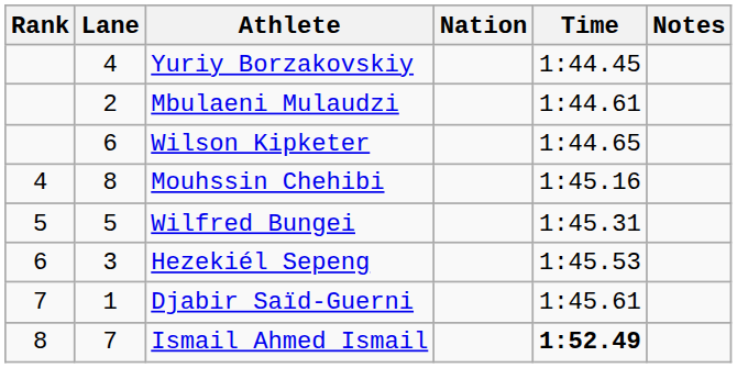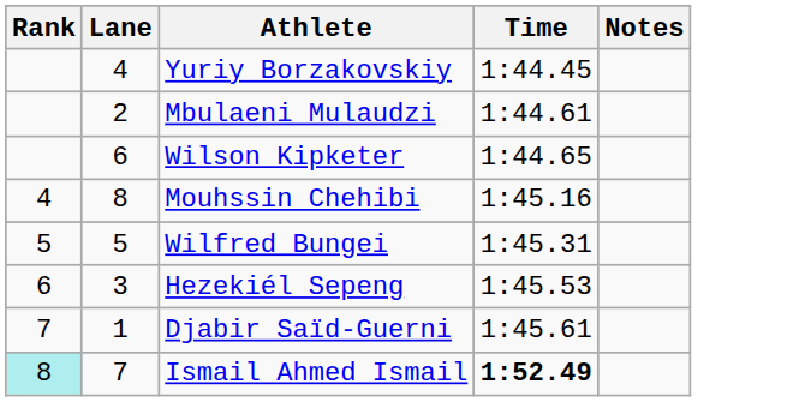 <table class="wikitable sortable" style="text-align:center">
 <tr>
 <th>Rank</th>
 <th>Lane</th>
 <th>Athlete</th>
-<th>Nation</th>
 <th>Time</th>
 <th>Notes</th>
 </tr>
 <tr>
 <td></td>
 <td>4</td>
 <td align=left><a href='#'>Yuriy Borzakovskiy</a></td>
-<td align=left></td>
 <td>1:44.45</td>
 <td></td>
 </tr>
 <tr>
 <td></td>
 <td>2</td>
 <td align=left><a href='#'>Mbulaeni Mulaudzi</a></td>
-<td align=left></td>
 <td>1:44.61</td>
 <td></td>
 </tr>
 <tr>
 <td></td>
 <td>6</td>
 <td align=left><a href='#'>Wilson Kipketer</a></td>
-<td align=left></td>
 <td>1:44.65</td>
 <td></td>
 </tr>
 <tr>
 <td>4</td>
 <td>8</td>
 <td align=left><a href='#'>Mouhssin Chehibi</a></td>
-<td align=left></td>
 <td>1:45.16</td>
 <td></td>
 </tr>
 <tr>
 <td>5</td>
 <td>5</td>
 <td align=left><a href='#'>Wilfred Bungei</a></td>
-<td align=left></td>
 <td>1:45.31</td>
 <td></td>
 </tr>
 <tr>
 <td>6</td>
 <td>3</td>
 <td align=left><a href='#'>Hezekiél Sepeng</a></td>
-<td align=left></td>
 <td>1:45.53</td>
 <td></td>
 </tr>
 <tr>
 <td>7</td>
 <td>1</td>
 <td align=left><a href='#'>Djabir Saïd-Guerni</a></td>
-<td align=left></td>
 <td>1:45.61</td>
 <td></td>
 </tr>
 <tr>
-<td>8</td>
+<td style="background: paleturquoise;">8</td>
 <td>7</td>
 <td align=left><a href='#'>Ismail Ahmed Ismail</a></td>
-<td align=left></td>
 <td><strong>1:52.49</strong></td>
 <td></td>
 </tr>
 </table>
